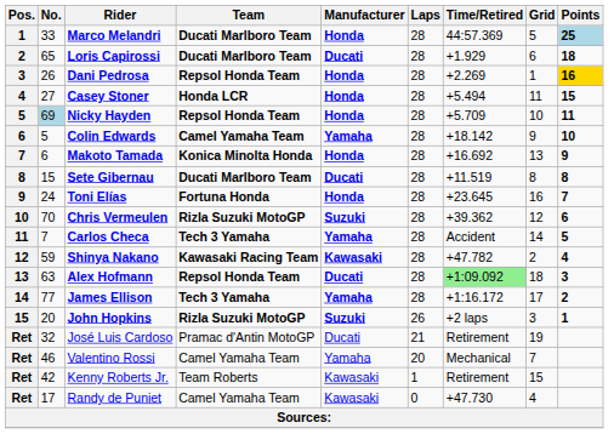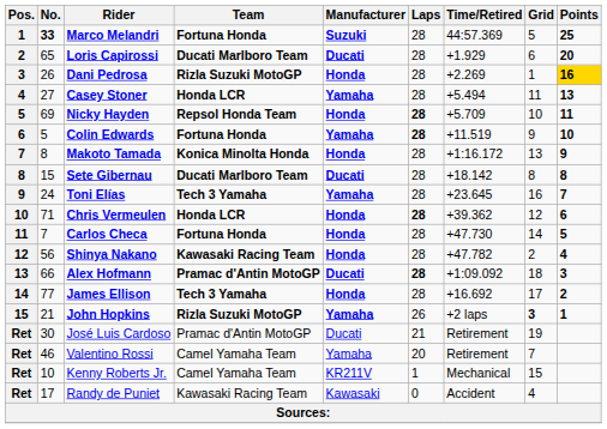 <table class="wikitable" style="font-size: 95%;">
 <tr>
 <th>Pos.</th>
 <th>No.</th>
 <th>Rider</th>
 <th>Team</th>
 <th>Manufacturer</th>
 <th>Laps</th>
 <th>Time/Retired</th>
 <th>Grid</th>
 <th>Points</th>
 </tr>
 <tr>
 <th>1</th>
-<td>33</td>
+<td><strong>33</strong></td>
 <td> <strong><a href='#'>Marco Melandri</a></strong></td>
-<td><strong>Ducati Marlboro Team</strong></td>
-<td><strong><a href='#'>Honda</a></strong></td>
+<td><strong>Fortuna Honda</strong></td>
+<td><strong><a href='#'>Suzuki</a></strong></td>
 <td>28</td>
 <td>44:57.369</td>
 <td>5</td>
-<td style="background: lightblue;"><strong>25</strong></td>
+<td><strong>25</strong></td>
 </tr>
 <tr>
 <th>2</th>
 <td>65</td>
 <td> <strong><a href='#'>Loris Capirossi</a></strong></td>
 <td><strong>Ducati Marlboro Team</strong></td>
 <td><strong><a href='#'>Ducati</a></strong></td>
 <td>28</td>
 <td>+1.929</td>
 <td>6</td>
-<td><strong>18</strong></td>
+<td><strong>20</strong></td>
 </tr>
 <tr>
 <th>3</th>
 <td>26</td>
 <td> <strong><a href='#'>Dani Pedrosa</a></strong></td>
-<td><strong>Repsol Honda Team</strong></td>
+<td><strong>Rizla Suzuki MotoGP</strong></td>
 <td><strong><a href='#'>Honda</a></strong></td>
 <td>28</td>
 <td>+2.269</td>
 <td>1</td>
 <td style="background: gold;"><strong>16</strong></td>
 </tr>
 <tr>
 <th>4</th>
 <td>27</td>
 <td> <strong><a href='#'>Casey Stoner</a></strong></td>
 <td><strong>Honda LCR</strong></td>
-<td><strong><a href='#'>Honda</a></strong></td>
+<td><strong><a href='#'>Yamaha</a></strong></td>
 <td>28</td>
 <td>+5.494</td>
 <td>11</td>
-<td><strong>15</strong></td>
+<td><strong>13</strong></td>
 </tr>
 <tr>
 <th>5</th>
-<td style="background: lightblue;">69</td>
+<td>69</td>
 <td> <strong><a href='#'>Nicky Hayden</a></strong></td>
 <td><strong>Repsol Honda Team</strong></td>
 <td><strong><a href='#'>Honda</a></strong></td>
-<td>28</td>
+<td><strong>28</strong></td>
 <td>+5.709</td>
 <td>10</td>
 <td><strong>11</strong></td>
 </tr>
 <tr>
 <th>6</th>
 <td>5</td>
 <td> <strong><a href='#'>Colin Edwards</a></strong></td>
-<td><strong>Camel Yamaha Team</strong></td>
+<td><strong>Fortuna Honda</strong></td>
 <td><strong><a href='#'>Yamaha</a></strong></td>
-<td>28</td>
-<td>+18.142</td>
+<td><strong>28</strong></td>
+<td>+11.519</td>
 <td>9</td>
 <td><strong>10</strong></td>
 </tr>
 <tr>
 <th>7</th>
-<td>6</td>
+<td>8</td>
 <td> <strong><a href='#'>Makoto Tamada</a></strong></td>
 <td><strong>Konica Minolta Honda</strong></td>
 <td><strong><a href='#'>Honda</a></strong></td>
 <td>28</td>
-<td>+16.692</td>
+<td>+1:16.172</td>
 <td>13</td>
 <td><strong>9</strong></td>
 </tr>
 <tr>
 <th>8</th>
 <td>15</td>
 <td> <strong><a href='#'>Sete Gibernau</a></strong></td>
 <td><strong>Ducati Marlboro Team</strong></td>
 <td><strong><a href='#'>Ducati</a></strong></td>
 <td>28</td>
-<td>+11.519</td>
+<td>+18.142</td>
 <td>8</td>
 <td><strong>8</strong></td>
 </tr>
 <tr>
 <th>9</th>
 <td>24</td>
 <td> <strong><a href='#'>Toni Elías</a></strong></td>
-<td><strong>Fortuna Honda</strong></td>
-<td><strong><a href='#'>Honda</a></strong></td>
+<td><strong>Tech 3 Yamaha</strong></td>
+<td><strong><a href='#'>Yamaha</a></strong></td>
 <td>28</td>
 <td>+23.645</td>
 <td>16</td>
 <td><strong>7</strong></td>
 </tr>
 <tr>
 <th>10</th>
-<td>70</td>
+<td>71</td>
 <td> <strong><a href='#'>Chris Vermeulen</a></strong></td>
-<td><strong>Rizla Suzuki MotoGP</strong></td>
-<td><strong><a href='#'>Suzuki</a></strong></td>
-<td>28</td>
+<td><strong>Honda LCR</strong></td>
+<td><strong><a href='#'>Honda</a></strong></td>
+<td><strong>28</strong></td>
 <td>+39.362</td>
 <td>12</td>
 <td><strong>6</strong></td>
 </tr>
 <tr>
 <th>11</th>
 <td>7</td>
 <td> <strong><a href='#'>Carlos Checa</a></strong></td>
-<td><strong>Tech 3 Yamaha</strong></td>
-<td><strong><a href='#'>Yamaha</a></strong></td>
+<td><strong>Fortuna Honda</strong></td>
+<td><strong><a href='#'>Honda</a></strong></td>
 <td>28</td>
-<td>Accident</td>
+<td>+47.730</td>
 <td>14</td>
 <td><strong>5</strong></td>
 </tr>
 <tr>
 <th>12</th>
-<td>59</td>
+<td>56</td>
 <td> <strong><a href='#'>Shinya Nakano</a></strong></td>
 <td><strong>Kawasaki Racing Team</strong></td>
-<td><strong><a href='#'>Kawasaki</a></strong></td>
+<td><strong><a href='#'>Honda</a></strong></td>
 <td>28</td>
 <td>+47.782</td>
 <td>2</td>
 <td><strong>4</strong></td>
 </tr>
 <tr>
 <th>13</th>
-<td>63</td>
+<td>66</td>
 <td> <strong><a href='#'>Alex Hofmann</a></strong></td>
-<td><strong>Repsol Honda Team</strong></td>
+<td><strong>Pramac d'Antin MotoGP</strong></td>
 <td><strong><a href='#'>Ducati</a></strong></td>
-<td>28</td>
-<td style="background: lightgreen;">+1:09.092</td>
+<td><strong>28</strong></td>
+<td>+1:09.092</td>
 <td>18</td>
 <td><strong>3</strong></td>
 </tr>
 <tr>
 <th>14</th>
 <td>77</td>
 <td> <strong><a href='#'>James Ellison</a></strong></td>
 <td><strong>Tech 3 Yamaha</strong></td>
-<td><strong><a href='#'>Yamaha</a></strong></td>
+<td><strong><a href='#'>Honda</a></strong></td>
 <td>28</td>
-<td>+1:16.172</td>
+<td>+16.692</td>
 <td>17</td>
 <td><strong>2</strong></td>
 </tr>
 <tr>
 <th>15</th>
-<td>20</td>
+<td>21</td>
 <td> <strong><a href='#'>John Hopkins</a></strong></td>
 <td><strong>Rizla Suzuki MotoGP</strong></td>
-<td><strong><a href='#'>Suzuki</a></strong></td>
+<td><strong><a href='#'>Yamaha</a></strong></td>
 <td>26</td>
 <td>+2 laps</td>
-<td>3</td>
+<td><strong>3</strong></td>
 <td><strong>1</strong></td>
 </tr>
 <tr>
 <th>Ret</th>
-<td>32</td>
+<td>30</td>
 <td> <a href='#'>José Luis Cardoso</a></td>
 <td>Pramac d'Antin MotoGP</td>
 <td><a href='#'>Ducati</a></td>
 <td>21</td>
 <td>Retirement</td>
 <td>19</td>
 <td></td>
 </tr>
 <tr>
 <th>Ret</th>
 <td>46</td>
 <td> <a href='#'>Valentino Rossi</a></td>
 <td>Camel Yamaha Team</td>
 <td><a href='#'>Yamaha</a></td>
 <td>20</td>
-<td>Mechanical</td>
+<td>Retirement</td>
 <td>7</td>
 <td></td>
 </tr>
 <tr>
 <th>Ret</th>
-<td>42</td>
+<td>10</td>
 <td> <a href='#'>Kenny Roberts Jr.</a></td>
-<td>Team Roberts</td>
-<td><a href='#'>Kawasaki</a></td>
+<td>Camel Yamaha Team</td>
+<td><a href='#'>KR211V</a></td>
 <td>1</td>
-<td>Retirement</td>
+<td>Mechanical</td>
 <td>15</td>
 <td></td>
 </tr>
 <tr>
 <th>Ret</th>
 <td>17</td>
 <td> <a href='#'>Randy de Puniet</a></td>
-<td>Camel Yamaha Team</td>
+<td>Kawasaki Racing Team</td>
 <td><a href='#'>Kawasaki</a></td>
 <td>0</td>
-<td>+47.730</td>
+<td>Accident</td>
 <td>4</td>
 <td></td>
 </tr>
 <tr>
 <th colspan=9>Sources:</th>
 </tr>
 <tr>
 </tr>
 </table>
